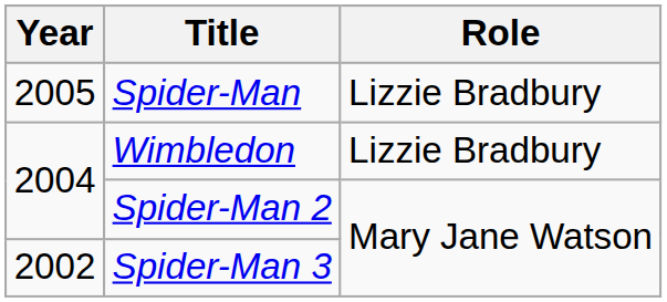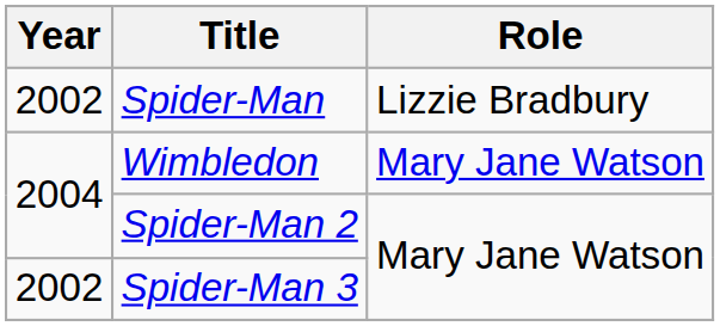 <table class="wikitable sortable">
 <tr>
 <th>Year</th>
 <th>Title</th>
 <th>Role</th>
 </tr>
 <tr>
-<td>2005</td>
+<td>2002</td>
 <td><em><a href='#'>Spider-Man</a></em></td>
 <td>Lizzie Bradbury</td>
 </tr>
 <tr>
 <td rowspan=2>2004</td>
 <td><em><a href='#'>Wimbledon</a></em></td>
-<td>Lizzie Bradbury</td>
+<td><a href='#'>Mary Jane Watson</a></td>
 </tr>
 <tr>
 <td><em><a href='#'>Spider-Man 2</a></em></td>
 <td rowspan=2>Mary Jane Watson</td>
 </tr>
 <tr>
 <td>2002</td>
 <td><em><a href='#'>Spider-Man 3</a></em></td>
 </tr>
 </table>
